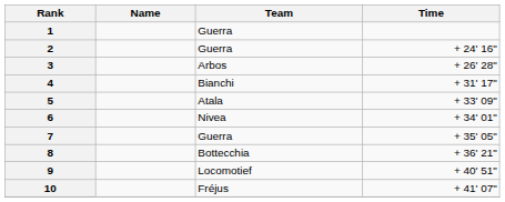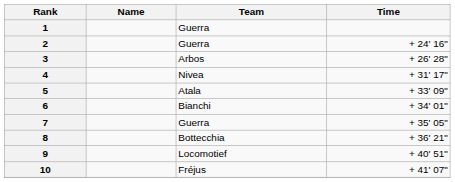 <table class="wikitable" style="width:45em;margin-bottom:0;">
 <tr>
 <th>Rank</th>
 <th>Name</th>
 <th>Team</th>
 <th>Time</th>
 </tr>
 <tr>
 <th style="text-align:center">1</th>
 <td> </td>
 <td>Guerra</td>
 <td align="right"></td>
 </tr>
 <tr>
 <th style="text-align:center">2</th>
 <td></td>
 <td>Guerra</td>
 <td align="right">+ 24' 16"</td>
 </tr>
 <tr>
 <th style="text-align:center">3</th>
 <td></td>
 <td>Arbos</td>
 <td align="right">+ 26' 28"</td>
 </tr>
 <tr>
 <th style="text-align:center">4</th>
 <td></td>
-<td>Bianchi</td>
+<td>Nivea</td>
 <td align="right">+ 31' 17"</td>
 </tr>
 <tr>
 <th style="text-align:center">5</th>
 <td></td>
 <td>Atala</td>
 <td align="right">+ 33' 09"</td>
 </tr>
 <tr>
 <th style="text-align:center">6</th>
 <td></td>
-<td>Nivea</td>
+<td>Bianchi</td>
 <td align="right">+ 34' 01"</td>
 </tr>
 <tr>
 <th style="text-align:center">7</th>
 <td></td>
 <td>Guerra</td>
 <td align="right">+ 35' 05"</td>
 </tr>
 <tr>
 <th style="text-align:center">8</th>
 <td></td>
 <td>Bottecchia</td>
 <td align="right">+ 36' 21"</td>
 </tr>
 <tr>
 <th style="text-align:center">9</th>
 <td></td>
 <td>Locomotief</td>
 <td align="right">+ 40' 51"</td>
 </tr>
 <tr>
 <th style="text-align:center">10</th>
 <td></td>
 <td>Fréjus</td>
 <td align="right">+ 41' 07"</td>
 </tr>
 <tr>
 </tr>
 </table>
